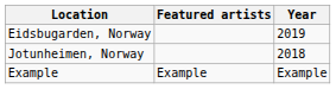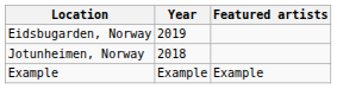 <table class="wikitable">
 <tr>
 <th>Location</th>
+<th>Year</th>
 <th>Featured artists</th>
-<th>Year</th>
 </tr>
 <tr>
 <td>Eidsbugarden, Norway</td>
+<td>2019</td>
 <td><br></td>
-<td>2019</td>
 </tr>
 <tr>
 <td>Jotunheimen, Norway</td>
+<td>2018</td>
 <td><br></td>
-<td>2018</td>
 </tr>
 <tr>
 <td>Example</td>
 <td>Example</td>
 <td>Example</td>
 </tr>
 </table>
